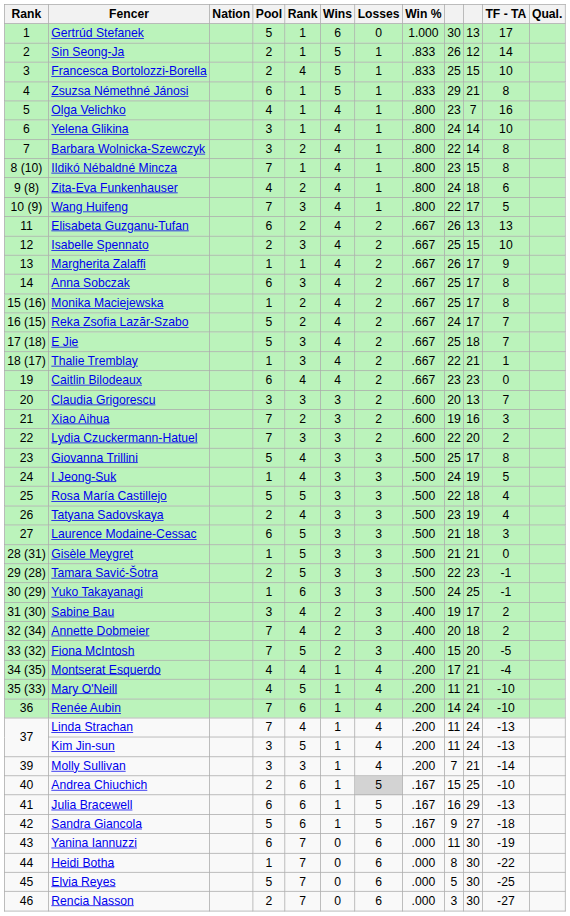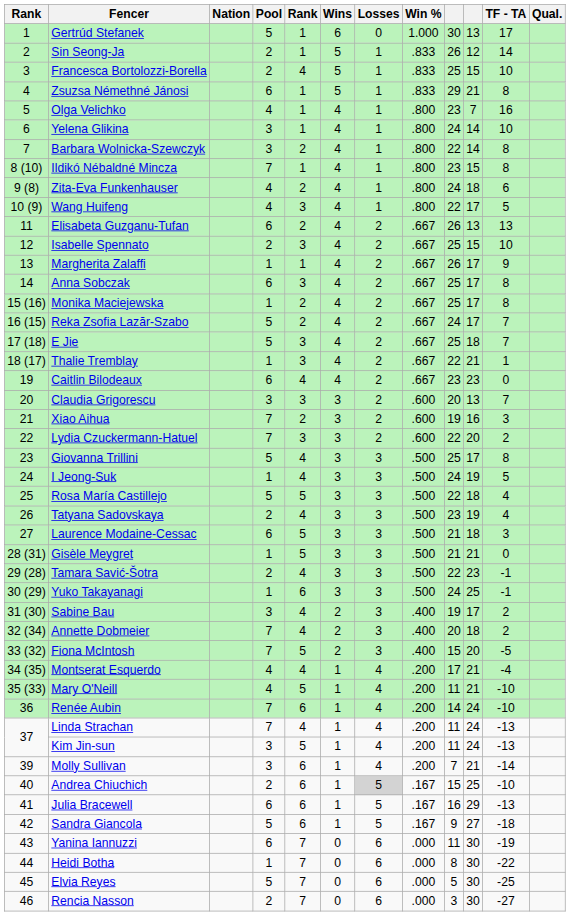 <table class="wikitable sortable" style="text-align: center;">
 <tr>
 <th>Rank</th>
 <th>Fencer</th>
 <th>Nation</th>
 <th>Pool</th>
 <th>Rank</th>
 <th>Wins</th>
 <th>Losses</th>
 <th>Win %</th>
 <th></th>
 <th></th>
 <th>TF - TA</th>
 <th>Qual.</th>
 </tr>
 <tr bgcolor=bbf3bb>
 <td>1</td>
 <td align=left><a href='#'>Gertrúd Stefanek</a></td>
 <td align=left></td>
 <td>5</td>
 <td>1</td>
 <td>6</td>
 <td>0</td>
 <td>1.000</td>
 <td>30</td>
 <td>13</td>
 <td>17</td>
 <td></td>
 </tr>
 <tr bgcolor=bbf3bb>
 <td>2</td>
 <td align=left><a href='#'>Sin Seong-Ja</a></td>
 <td align=left></td>
 <td>2</td>
 <td>1</td>
 <td>5</td>
 <td>1</td>
 <td>.833</td>
 <td>26</td>
 <td>12</td>
 <td>14</td>
 <td></td>
 </tr>
 <tr bgcolor=bbf3bb>
 <td>3</td>
 <td align=left><a href='#'>Francesca Bortolozzi-Borella</a></td>
 <td align=left></td>
 <td>2</td>
 <td>4</td>
 <td>5</td>
 <td>1</td>
 <td>.833</td>
 <td>25</td>
 <td>15</td>
 <td>10</td>
 <td></td>
 </tr>
 <tr bgcolor=bbf3bb>
 <td>4</td>
 <td align=left><a href='#'>Zsuzsa Némethné Jánosi</a></td>
 <td align=left></td>
 <td>6</td>
 <td>1</td>
 <td>5</td>
 <td>1</td>
 <td>.833</td>
 <td>29</td>
 <td>21</td>
 <td>8</td>
 <td></td>
 </tr>
 <tr bgcolor=bbf3bb>
 <td>5</td>
 <td align=left><a href='#'>Olga Velichko</a></td>
 <td align=left></td>
 <td>4</td>
 <td>1</td>
 <td>4</td>
 <td>1</td>
 <td>.800</td>
 <td>23</td>
 <td>7</td>
 <td>16</td>
 <td></td>
 </tr>
 <tr bgcolor=bbf3bb>
 <td>6</td>
 <td align=left><a href='#'>Yelena Glikina</a></td>
 <td align=left></td>
 <td>3</td>
 <td>1</td>
 <td>4</td>
 <td>1</td>
 <td>.800</td>
 <td>24</td>
 <td>14</td>
 <td>10</td>
 <td></td>
 </tr>
 <tr bgcolor=bbf3bb>
 <td>7</td>
 <td align=left><a href='#'>Barbara Wolnicka-Szewczyk</a></td>
 <td align=left></td>
 <td>3</td>
 <td>2</td>
 <td>4</td>
 <td>1</td>
 <td>.800</td>
 <td>22</td>
 <td>14</td>
 <td>8</td>
 <td></td>
 </tr>
 <tr bgcolor=bbf3bb>
 <td>8 (10)</td>
 <td align=left><a href='#'>Ildikó Nébaldné Mincza</a></td>
 <td align=left></td>
 <td>7</td>
 <td>1</td>
 <td>4</td>
 <td>1</td>
 <td>.800</td>
 <td>23</td>
 <td>15</td>
 <td>8</td>
 <td></td>
 </tr>
 <tr bgcolor=bbf3bb>
 <td>9 (8)</td>
 <td align=left><a href='#'>Zita-Eva Funkenhauser</a></td>
 <td align=left></td>
 <td>4</td>
 <td>2</td>
 <td>4</td>
 <td>1</td>
 <td>.800</td>
 <td>24</td>
 <td>18</td>
 <td>6</td>
 <td></td>
 </tr>
 <tr bgcolor=bbf3bb>
 <td>10 (9)</td>
 <td align=left><a href='#'>Wang Huifeng</a></td>
 <td align=left></td>
-<td>7</td>
+<td>4</td>
 <td>3</td>
 <td>4</td>
 <td>1</td>
 <td>.800</td>
 <td>22</td>
 <td>17</td>
 <td>5</td>
 <td></td>
 </tr>
 <tr bgcolor=bbf3bb>
 <td>11</td>
 <td align=left><a href='#'>Elisabeta Guzganu-Tufan</a></td>
 <td align=left></td>
 <td>6</td>
 <td>2</td>
 <td>4</td>
 <td>2</td>
 <td>.667</td>
 <td>26</td>
 <td>13</td>
 <td>13</td>
 <td></td>
 </tr>
 <tr bgcolor=bbf3bb>
 <td>12</td>
 <td align=left><a href='#'>Isabelle Spennato</a></td>
 <td align=left></td>
 <td>2</td>
 <td>3</td>
 <td>4</td>
 <td>2</td>
 <td>.667</td>
 <td>25</td>
 <td>15</td>
 <td>10</td>
 <td></td>
 </tr>
 <tr bgcolor=bbf3bb>
 <td>13</td>
 <td align=left><a href='#'>Margherita Zalaffi</a></td>
 <td align=left></td>
 <td>1</td>
 <td>1</td>
 <td>4</td>
 <td>2</td>
 <td>.667</td>
 <td>26</td>
 <td>17</td>
 <td>9</td>
 <td></td>
 </tr>
 <tr bgcolor=bbf3bb>
 <td>14</td>
 <td align=left><a href='#'>Anna Sobczak</a></td>
 <td align=left></td>
 <td>6</td>
 <td>3</td>
 <td>4</td>
 <td>2</td>
 <td>.667</td>
 <td>25</td>
 <td>17</td>
 <td>8</td>
 <td></td>
 </tr>
 <tr bgcolor=bbf3bb>
 <td>15 (16)</td>
 <td align=left><a href='#'>Monika Maciejewska</a></td>
 <td align=left></td>
 <td>1</td>
 <td>2</td>
 <td>4</td>
 <td>2</td>
 <td>.667</td>
 <td>25</td>
 <td>17</td>
 <td>8</td>
 <td></td>
 </tr>
 <tr bgcolor=bbf3bb>
 <td>16 (15)</td>
 <td align=left><a href='#'>Reka Zsofia Lazăr-Szabo</a></td>
 <td align=left></td>
 <td>5</td>
 <td>2</td>
 <td>4</td>
 <td>2</td>
 <td>.667</td>
 <td>24</td>
 <td>17</td>
 <td>7</td>
 <td></td>
 </tr>
 <tr bgcolor=bbf3bb>
 <td>17 (18)</td>
 <td align=left><a href='#'>E Jie</a></td>
 <td align=left></td>
 <td>5</td>
 <td>3</td>
 <td>4</td>
 <td>2</td>
 <td>.667</td>
 <td>25</td>
 <td>18</td>
 <td>7</td>
 <td></td>
 </tr>
 <tr bgcolor=bbf3bb>
 <td>18 (17)</td>
 <td align=left><a href='#'>Thalie Tremblay</a></td>
 <td align=left></td>
 <td>1</td>
 <td>3</td>
 <td>4</td>
 <td>2</td>
 <td>.667</td>
 <td>22</td>
 <td>21</td>
 <td>1</td>
 <td></td>
 </tr>
 <tr bgcolor=bbf3bb>
 <td>19</td>
 <td align=left><a href='#'>Caitlin Bilodeaux</a></td>
 <td align=left></td>
 <td>6</td>
 <td>4</td>
 <td>4</td>
 <td>2</td>
 <td>.667</td>
 <td>23</td>
 <td>23</td>
 <td>0</td>
 <td></td>
 </tr>
 <tr bgcolor=bbf3bb>
 <td>20</td>
 <td align=left><a href='#'>Claudia Grigorescu</a></td>
 <td align=left></td>
 <td>3</td>
 <td>3</td>
 <td>3</td>
 <td>2</td>
 <td>.600</td>
 <td>20</td>
 <td>13</td>
 <td>7</td>
 <td></td>
 </tr>
 <tr bgcolor=bbf3bb>
 <td>21</td>
 <td align=left><a href='#'>Xiao Aihua</a></td>
 <td align=left></td>
 <td>7</td>
 <td>2</td>
 <td>3</td>
 <td>2</td>
 <td>.600</td>
 <td>19</td>
 <td>16</td>
 <td>3</td>
 <td></td>
 </tr>
 <tr bgcolor=bbf3bb>
 <td>22</td>
 <td align=left><a href='#'>Lydia Czuckermann-Hatuel</a></td>
 <td align=left></td>
 <td>7</td>
 <td>3</td>
 <td>3</td>
 <td>2</td>
 <td>.600</td>
 <td>22</td>
 <td>20</td>
 <td>2</td>
 <td></td>
 </tr>
 <tr bgcolor=bbf3bb>
 <td>23</td>
 <td align=left><a href='#'>Giovanna Trillini</a></td>
 <td align=left></td>
 <td>5</td>
 <td>4</td>
 <td>3</td>
 <td>3</td>
 <td>.500</td>
 <td>25</td>
 <td>17</td>
 <td>8</td>
 <td></td>
 </tr>
 <tr bgcolor=bbf3bb>
 <td>24</td>
 <td align=left><a href='#'>I Jeong-Suk</a></td>
 <td align=left></td>
 <td>1</td>
 <td>4</td>
 <td>3</td>
 <td>3</td>
 <td>.500</td>
 <td>24</td>
 <td>19</td>
 <td>5</td>
 <td></td>
 </tr>
 <tr bgcolor=bbf3bb>
 <td>25</td>
 <td align=left><a href='#'>Rosa María Castillejo</a></td>
 <td align=left></td>
 <td>5</td>
 <td>5</td>
 <td>3</td>
 <td>3</td>
 <td>.500</td>
 <td>22</td>
 <td>18</td>
 <td>4</td>
 <td></td>
 </tr>
 <tr bgcolor=bbf3bb>
 <td>26</td>
 <td align=left><a href='#'>Tatyana Sadovskaya</a></td>
 <td align=left></td>
 <td>2</td>
 <td>4</td>
 <td>3</td>
 <td>3</td>
 <td>.500</td>
 <td>23</td>
 <td>19</td>
 <td>4</td>
 <td></td>
 </tr>
 <tr bgcolor=bbf3bb>
 <td>27</td>
 <td align=left><a href='#'>Laurence Modaine-Cessac</a></td>
 <td align=left></td>
 <td>6</td>
 <td>5</td>
 <td>3</td>
 <td>3</td>
 <td>.500</td>
 <td>21</td>
 <td>18</td>
 <td>3</td>
 <td></td>
 </tr>
 <tr bgcolor=bbf3bb>
 <td>28 (31)</td>
 <td align=left><a href='#'>Gisèle Meygret</a></td>
 <td align=left></td>
 <td>1</td>
 <td>5</td>
 <td>3</td>
 <td>3</td>
 <td>.500</td>
 <td>21</td>
 <td>21</td>
 <td>0</td>
 <td></td>
 </tr>
 <tr bgcolor=bbf3bb>
 <td>29 (28)</td>
 <td align=left><a href='#'>Tamara Savić-Šotra</a></td>
 <td align=left></td>
 <td>2</td>
-<td>5</td>
+<td>4</td>
 <td>3</td>
 <td>3</td>
 <td>.500</td>
 <td>22</td>
 <td>23</td>
 <td>-1</td>
 <td></td>
 </tr>
 <tr bgcolor=bbf3bb>
 <td>30 (29)</td>
 <td align=left><a href='#'>Yuko Takayanagi</a></td>
 <td align=left></td>
 <td>1</td>
 <td>6</td>
 <td>3</td>
 <td>3</td>
 <td>.500</td>
 <td>24</td>
 <td>25</td>
 <td>-1</td>
 <td></td>
 </tr>
 <tr bgcolor=bbf3bb>
 <td>31 (30)</td>
 <td align=left><a href='#'>Sabine Bau</a></td>
 <td align=left></td>
 <td>3</td>
 <td>4</td>
 <td>2</td>
 <td>3</td>
 <td>.400</td>
 <td>19</td>
 <td>17</td>
 <td>2</td>
 <td></td>
 </tr>
 <tr bgcolor=bbf3bb>
 <td>32 (34)</td>
 <td align=left><a href='#'>Annette Dobmeier</a></td>
 <td align=left></td>
 <td>7</td>
 <td>4</td>
 <td>2</td>
 <td>3</td>
 <td>.400</td>
 <td>20</td>
 <td>18</td>
 <td>2</td>
 <td></td>
 </tr>
 <tr bgcolor=bbf3bb>
 <td>33 (32)</td>
 <td align=left><a href='#'>Fiona McIntosh</a></td>
 <td align=left></td>
 <td>7</td>
 <td>5</td>
 <td>2</td>
 <td>3</td>
 <td>.400</td>
 <td>15</td>
 <td>20</td>
 <td>-5</td>
 <td></td>
 </tr>
 <tr bgcolor=bbf3bb>
 <td>34 (35)</td>
 <td align=left><a href='#'>Montserat Esquerdo</a></td>
 <td align=left></td>
 <td>4</td>
 <td>4</td>
 <td>1</td>
 <td>4</td>
 <td>.200</td>
 <td>17</td>
 <td>21</td>
 <td>-4</td>
 <td></td>
 </tr>
 <tr bgcolor=bbf3bb>
 <td>35 (33)</td>
 <td align=left><a href='#'>Mary O'Neill</a></td>
 <td align=left></td>
 <td>4</td>
 <td>5</td>
 <td>1</td>
 <td>4</td>
 <td>.200</td>
 <td>11</td>
 <td>21</td>
 <td>-10</td>
 <td></td>
 </tr>
 <tr bgcolor=bbf3bb>
 <td>36</td>
 <td align=left><a href='#'>Renée Aubin</a></td>
 <td align=left></td>
 <td>7</td>
 <td>6</td>
 <td>1</td>
 <td>4</td>
 <td>.200</td>
 <td>14</td>
 <td>24</td>
 <td>-10</td>
 <td></td>
 </tr>
 <tr>
 <td rowspan=2>37</td>
 <td align=left><a href='#'>Linda Strachan</a></td>
 <td align=left></td>
 <td>7</td>
 <td>4</td>
 <td>1</td>
 <td>4</td>
 <td>.200</td>
 <td>11</td>
 <td>24</td>
 <td>-13</td>
 <td></td>
 </tr>
 <tr>
 <td align=left><a href='#'>Kim Jin-sun</a></td>
 <td align=left></td>
 <td>3</td>
 <td>5</td>
 <td>1</td>
 <td>4</td>
 <td>.200</td>
 <td>11</td>
 <td>24</td>
 <td>-13</td>
 <td></td>
 </tr>
 <tr>
 <td>39</td>
 <td align=left><a href='#'>Molly Sullivan</a></td>
 <td align=left></td>
 <td>3</td>
-<td>3</td>
+<td>6</td>
 <td>1</td>
 <td>4</td>
 <td>.200</td>
 <td>7</td>
 <td>21</td>
 <td>-14</td>
 <td></td>
 </tr>
 <tr>
 <td>40</td>
 <td align=left><a href='#'>Andrea Chiuchich</a></td>
 <td align=left></td>
 <td>2</td>
 <td>6</td>
 <td>1</td>
 <td style="background: lightgrey;">5</td>
 <td>.167</td>
 <td>15</td>
 <td>25</td>
 <td>-10</td>
 <td></td>
 </tr>
 <tr>
 <td>41</td>
 <td align=left><a href='#'>Julia Bracewell</a></td>
 <td align=left></td>
 <td>6</td>
 <td>6</td>
 <td>1</td>
 <td>5</td>
 <td>.167</td>
 <td>16</td>
 <td>29</td>
 <td>-13</td>
 <td></td>
 </tr>
 <tr>
 <td>42</td>
 <td align=left><a href='#'>Sandra Giancola</a></td>
 <td align=left></td>
 <td>5</td>
 <td>6</td>
 <td>1</td>
 <td>5</td>
 <td>.167</td>
 <td>9</td>
 <td>27</td>
 <td>-18</td>
 <td></td>
 </tr>
 <tr>
 <td>43</td>
 <td align=left><a href='#'>Yanina Iannuzzi</a></td>
 <td align=left></td>
 <td>6</td>
 <td>7</td>
 <td>0</td>
 <td>6</td>
 <td>.000</td>
 <td>11</td>
 <td>30</td>
 <td>-19</td>
 <td></td>
 </tr>
 <tr>
 <td>44</td>
 <td align=left><a href='#'>Heidi Botha</a></td>
 <td align=left></td>
 <td>1</td>
 <td>7</td>
 <td>0</td>
 <td>6</td>
 <td>.000</td>
 <td>8</td>
 <td>30</td>
 <td>-22</td>
 <td></td>
 </tr>
 <tr>
 <td>45</td>
 <td align=left><a href='#'>Elvia Reyes</a></td>
 <td align=left></td>
 <td>5</td>
 <td>7</td>
 <td>0</td>
 <td>6</td>
 <td>.000</td>
 <td>5</td>
 <td>30</td>
 <td>-25</td>
 <td></td>
 </tr>
 <tr>
 <td>46</td>
 <td align=left><a href='#'>Rencia Nasson</a></td>
 <td align=left></td>
 <td>2</td>
 <td>7</td>
 <td>0</td>
 <td>6</td>
 <td>.000</td>
 <td>3</td>
 <td>30</td>
 <td>-27</td>
 <td></td>
 </tr>
 </table>
